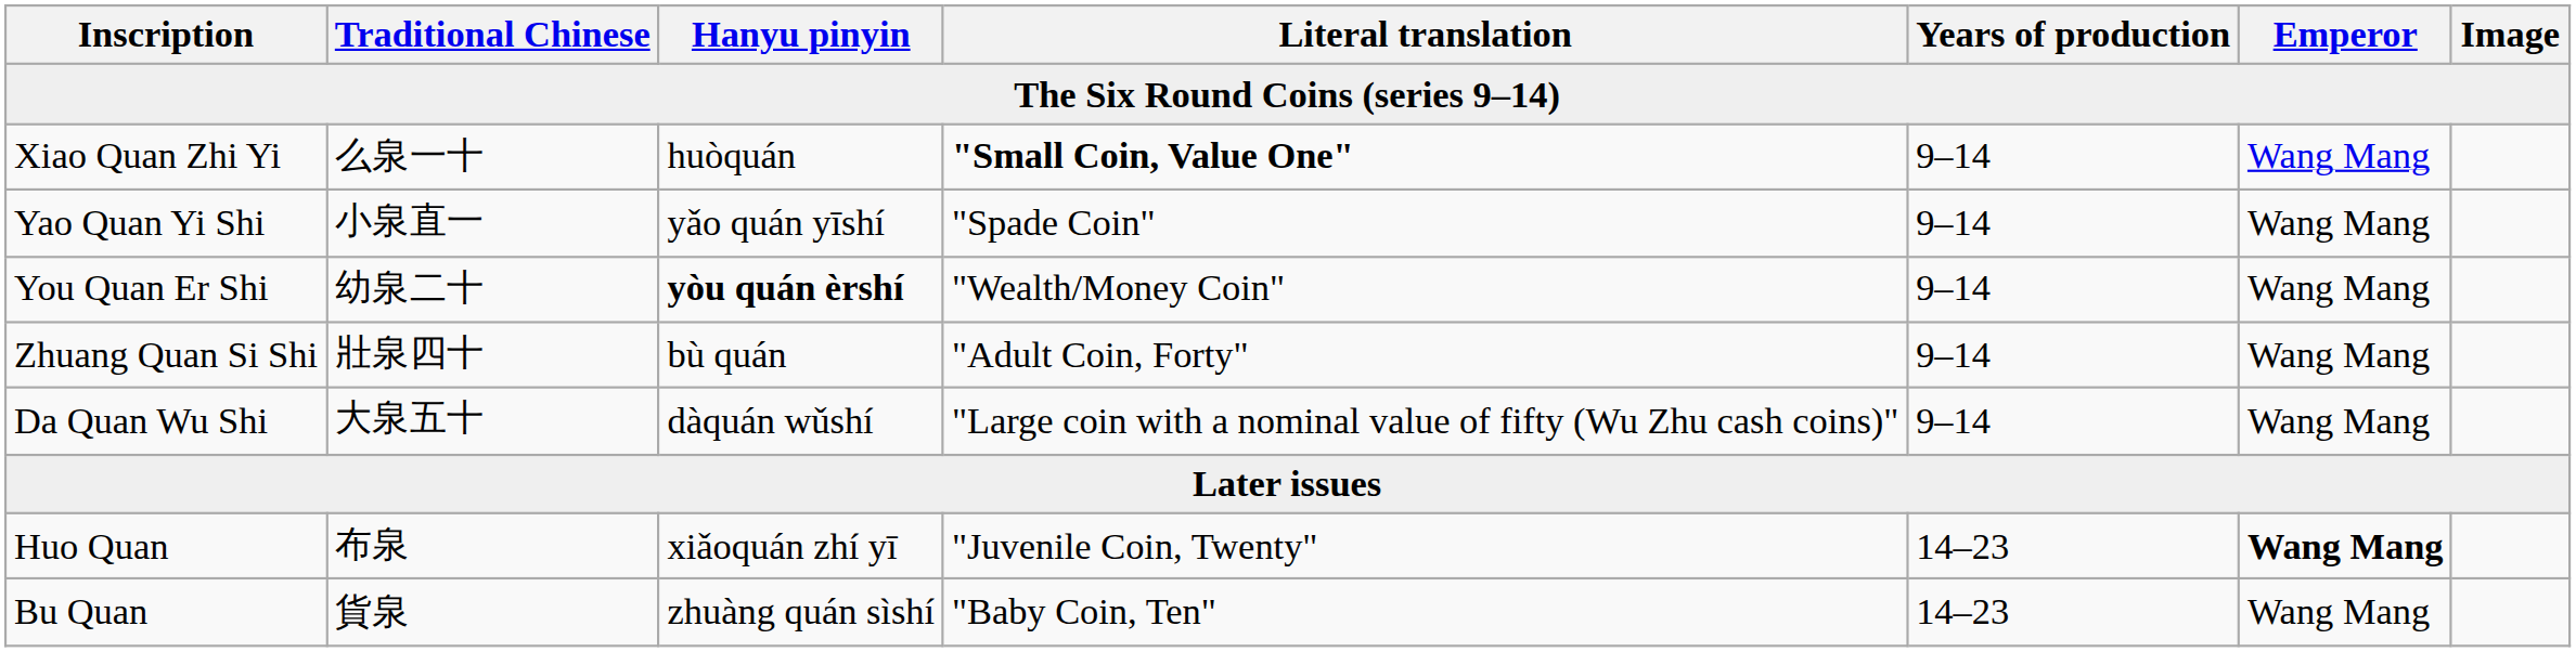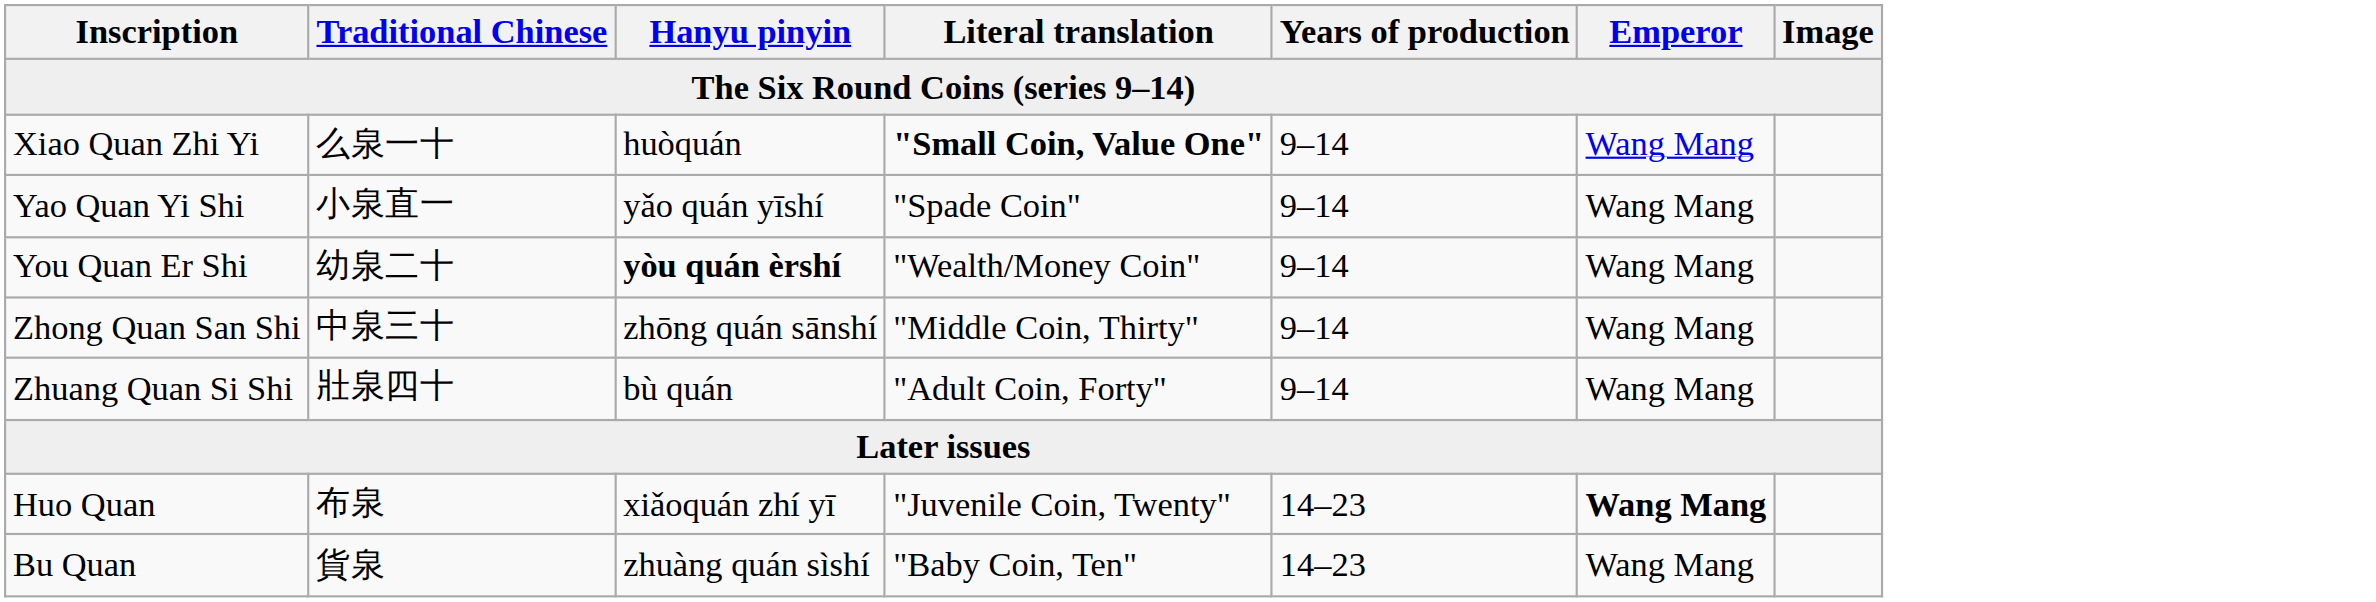 <table class="wikitable">
 <tr>
 <th>Inscription</th>
 <th><a href='#'>Traditional Chinese</a></th>
 <th><a href='#'>Hanyu pinyin</a></th>
 <th>Literal translation</th>
 <th>Years of production</th>
 <th><a href='#'>Emperor</a></th>
 <th>Image</th>
 </tr>
 <tr>
 <td colspan=7 align="center" style="background:#efefef;"><strong>The Six Round Coins (series 9–14)</strong></td>
 </tr>
 <tr>
 <td>Xiao Quan Zhi Yi</td>
 <td>么泉一十</td>
 <td>huòquán</td>
 <td><strong>"Small Coin, Value One"</strong></td>
 <td>9–14</td>
 <td><a href='#'>Wang Mang</a></td>
 <td></td>
 </tr>
 <tr>
 <td>Yao Quan Yi Shi</td>
 <td>小泉直一</td>
 <td>yǎo quán yīshí</td>
 <td>"Spade Coin"</td>
 <td>9–14</td>
 <td>Wang Mang</td>
 <td></td>
 </tr>
 <tr>
 <td>You Quan Er Shi</td>
 <td>幼泉二十</td>
 <td><strong>yòu quán èrshí</strong></td>
 <td>"Wealth/Money Coin"</td>
 <td>9–14</td>
 <td>Wang Mang</td>
 <td></td>
 </tr>
 <tr>
-<td>Zhuang Quan Si Shi</td>
-<td>壯泉四十</td>
-<td>bù quán</td>
-<td>"Adult Coin, Forty"</td>
+<td>Zhong Quan San Shi</td>
+<td>中泉三十</td>
+<td>zhōng quán sānshí</td>
+<td>"Middle Coin, Thirty"</td>
 <td>9–14</td>
 <td>Wang Mang</td>
 <td></td>
 </tr>
 <tr>
-<td>Da Quan Wu Shi</td>
-<td>大泉五十</td>
-<td>dàquán wǔshí</td>
-<td>"Large coin with a nominal value of fifty (Wu Zhu cash coins)"</td>
+<td>Zhuang Quan Si Shi</td>
+<td>壯泉四十</td>
+<td>bù quán</td>
+<td>"Adult Coin, Forty"</td>
 <td>9–14</td>
 <td>Wang Mang</td>
 <td></td>
 </tr>
 <tr>
 <td colspan=7 align="center" style="background:#efefef;"><strong>Later issues</strong></td>
 </tr>
 <tr>
 <td>Huo Quan</td>
 <td>布泉</td>
 <td>xiǎoquán zhí yī</td>
 <td>"Juvenile Coin, Twenty"</td>
 <td>14–23</td>
 <td><strong>Wang Mang</strong></td>
 <td></td>
 </tr>
 <tr>
 <td>Bu Quan</td>
 <td>貨泉</td>
 <td>zhuàng quán sìshí</td>
 <td>"Baby Coin, Ten"</td>
 <td>14–23</td>
 <td>Wang Mang</td>
 <td></td>
 </tr>
 </table>
